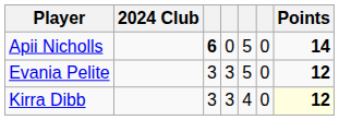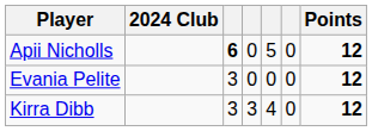 <table class="wikitable sortable" style="text-align:right;">
 <tr>
 <th>Player</th>
 <th>2024 Club</th>
 <th></th>
 <th></th>
 <th></th>
 <th></th>
 <th>Points</th>
 </tr>
 <tr>
 <td align=left><a href='#'>Apii Nicholls</a></td>
 <td align=center></td>
 <td><strong>6</strong></td>
 <td>0</td>
 <td>5</td>
 <td>0</td>
-<td><strong>14</strong></td>
+<td><strong>12</strong></td>
 </tr>
 <tr>
 <td align=left><a href='#'>Evania Pelite</a></td>
 <td align=center></td>
 <td>3</td>
-<td>3</td>
-<td>5</td>
+<td>0</td>
+<td>0</td>
 <td>0</td>
 <td><strong>12</strong></td>
 </tr>
 <tr>
 <td align=left><a href='#'>Kirra Dibb</a></td>
 <td align=center></td>
 <td>3</td>
 <td>3</td>
 <td>4</td>
 <td>0</td>
-<td style="background: lightyellow;"><strong>12</strong></td>
+<td><strong>12</strong></td>
 </tr>
 </table>
